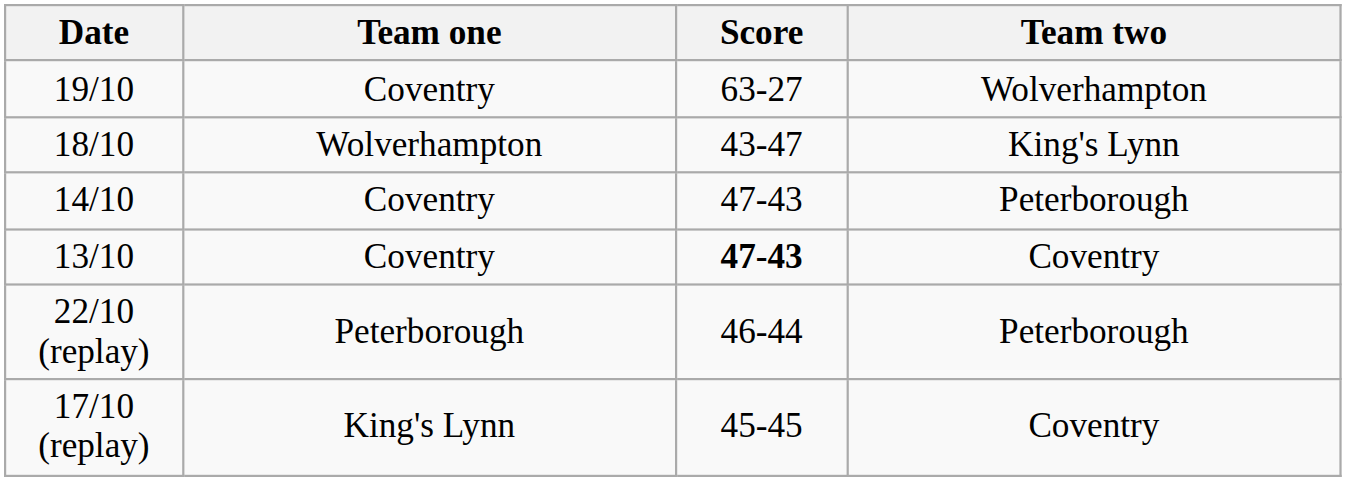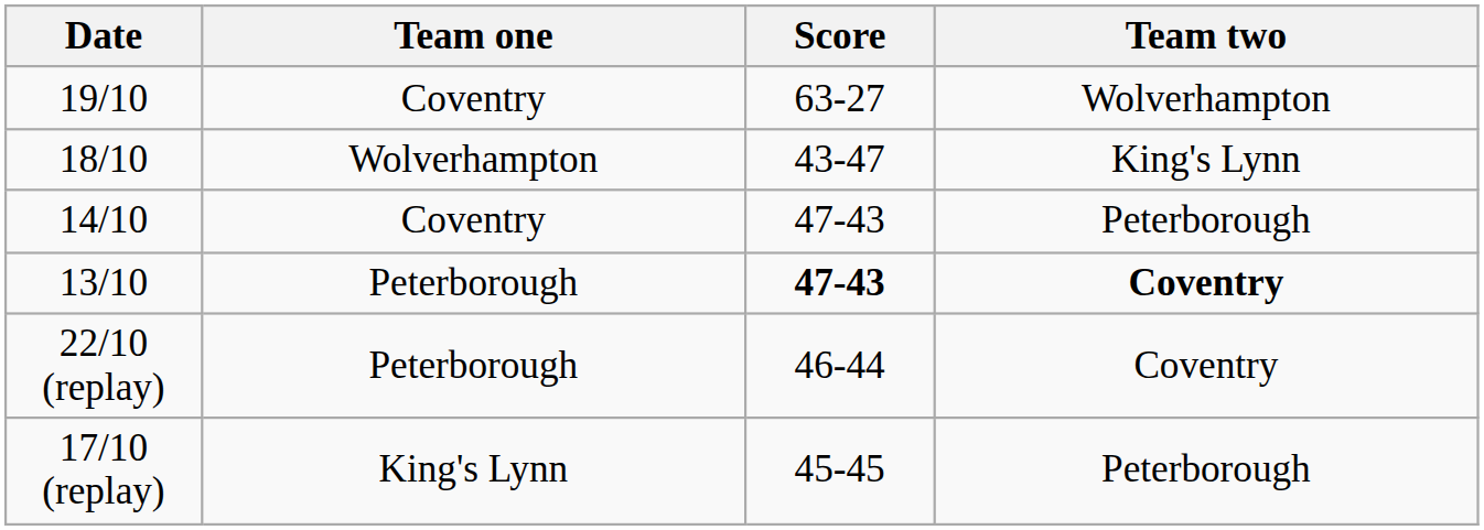 <table class="wikitable" style="text-align: center">
 <tr>
 <th width=80>Date</th>
 <th width=250>Team one</th>
 <th width=80>Score</th>
 <th width=250>Team two</th>
 </tr>
 <tr>
 <td>19/10</td>
 <td>Coventry</td>
 <td>63-27</td>
 <td>Wolverhampton</td>
 </tr>
 <tr>
 <td>18/10</td>
 <td>Wolverhampton</td>
 <td>43-47</td>
 <td>King's Lynn</td>
 </tr>
 <tr>
 <td>14/10</td>
 <td>Coventry</td>
 <td>47-43</td>
 <td>Peterborough</td>
 </tr>
 <tr>
 <td>13/10</td>
-<td>Coventry</td>
+<td>Peterborough</td>
 <td><strong>47-43</strong></td>
-<td>Coventry</td>
+<td><strong>Coventry</strong></td>
 </tr>
 <tr>
 <td>22/10<br> (replay)</td>
 <td>Peterborough</td>
 <td>46-44</td>
-<td>Peterborough</td>
+<td>Coventry</td>
 </tr>
 <tr>
 <td>17/10<br> (replay)</td>
 <td>King's Lynn</td>
 <td>45-45</td>
-<td>Coventry</td>
+<td>Peterborough</td>
 </tr>
 </table>
